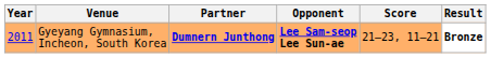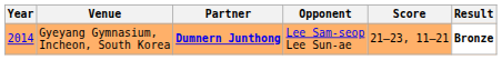 <table class="sortable wikitable" style="font-size: 90%;">
 <tr>
 <th>Year</th>
 <th>Venue</th>
 <th>Partner</th>
 <th>Opponent</th>
 <th>Score</th>
 <th>Result</th>
 </tr>
 <tr style="background:#FFB069">
-<td align="center"><a href='#'>2011</a></td>
+<td align="center"><a href='#'>2014</a></td>
 <td align="left">Gyeyang Gymnasium,<br>Incheon, South Korea</td>
 <td align="left"><strong> <a href='#'>Dumnern Junthong</a></strong></td>
-<td align="left"><strong> <a href='#'>Lee Sam-seop</a><br> Lee Sun-ae</strong></td>
+<td align="left"> <a href='#'>Lee Sam-seop</a><br> Lee Sun-ae</td>
 <td align="left">21–23, 11–21</td>
 <td style="text-align:left; background:white"> <strong>Bronze</strong></td>
 </tr>
 </table>
